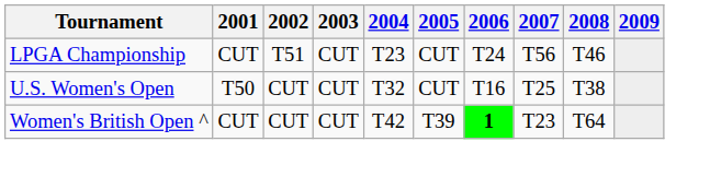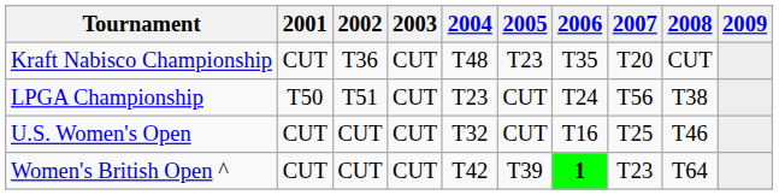 <table class="wikitable" style="font-size:95%;text-align:center;">
 <tr>
 <th>Tournament</th>
 <th>2001</th>
 <th>2002</th>
 <th>2003</th>
 <th><a href='#'>2004</a></th>
 <th><a href='#'>2005</a></th>
 <th><a href='#'>2006</a></th>
 <th><a href='#'>2007</a></th>
 <th><a href='#'>2008</a></th>
 <th><a href='#'>2009</a></th>
 </tr>
 <tr>
+<td align=left><a href='#'>Kraft Nabisco Championship</a></td>
+<td>CUT</td>
+<td>T36</td>
+<td>CUT</td>
+<td>T48</td>
+<td>T23</td>
+<td>T35</td>
+<td>T20</td>
+<td>CUT</td>
+<td style="background:#eeeeee;"></td>
+</tr>
+<tr>
 <td align=left><a href='#'>LPGA Championship</a></td>
-<td>CUT</td>
+<td>T50</td>
 <td>T51</td>
 <td>CUT</td>
 <td>T23</td>
 <td>CUT</td>
 <td>T24</td>
 <td>T56</td>
-<td>T46</td>
+<td>T38</td>
 <td style="background:#eeeeee;"></td>
 </tr>
 <tr>
 <td align=left><a href='#'>U.S. Women's Open</a></td>
-<td>T50</td>
+<td>CUT</td>
 <td>CUT</td>
 <td>CUT</td>
 <td>T32</td>
 <td>CUT</td>
 <td>T16</td>
 <td>T25</td>
-<td>T38</td>
+<td>T46</td>
 <td style="background:#eeeeee;"></td>
 </tr>
 <tr>
 <td align=left><a href='#'>Women's British Open</a> ^</td>
 <td>CUT</td>
 <td>CUT</td>
 <td>CUT</td>
 <td>T42</td>
 <td>T39</td>
 <td style="background:lime;"><strong>1</strong></td>
 <td>T23</td>
 <td>T64</td>
 <td style="background:#eeeeee;"></td>
 </tr>
 </table>
